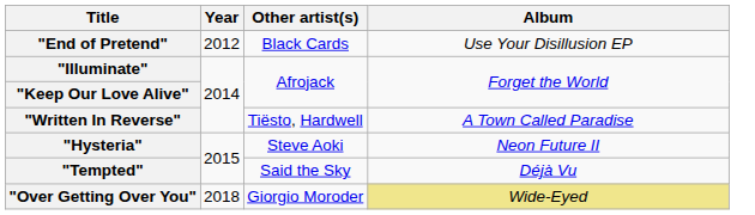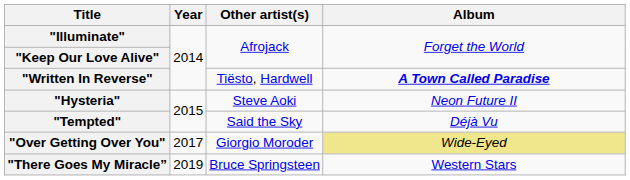 <table class="wikitable plainrowheaders" style="text-align:center;">
 <tr>
 <th scope="col">Title</th>
 <th scope="col">Year</th>
 <th scope="col">Other artist(s)</th>
 <th scope="col" style="width:22em;">Album</th>
-</tr>
-<tr>
-<th scope="row">"End of Pretend"</th>
-<td>2012</td>
-<td><a href='#'>Black Cards</a></td>
-<td><em>Use Your Disillusion EP</em></td>
 </tr>
 <tr>
 <th scope="row">"Illuminate"</th>
 <td rowspan="3">2014</td>
 <td rowspan="2"><a href='#'>Afrojack</a></td>
 <td rowspan="2"><em><a href='#'>Forget the World</a></em></td>
 </tr>
 <tr>
 <th scope="row">"Keep Our Love Alive"</th>
 </tr>
 <tr>
 <th scope="row">"Written In Reverse"</th>
 <td><a href='#'>Tiësto</a>, <a href='#'>Hardwell</a></td>
-<td><em><a href='#'>A Town Called Paradise</a></em></td>
+<td><strong><em><a href='#'>A Town Called Paradise</a></em></strong></td>
 </tr>
 <tr>
 <th scope="row">"Hysteria"</th>
 <td rowspan="2">2015</td>
 <td><a href='#'>Steve Aoki</a></td>
 <td><em><a href='#'>Neon Future II</a></em></td>
 </tr>
 <tr>
 <th scope="row">"Tempted"</th>
 <td><a href='#'>Said the Sky</a></td>
 <td><em><a href='#'>Déjà Vu</a></em></td>
 </tr>
 <tr>
 <th scope="row">"Over Getting Over You"</th>
-<td>2018</td>
+<td>2017</td>
 <td><a href='#'>Giorgio Moroder</a></td>
 <td style="background: khaki;"><em>Wide-Eyed</em></td>
 </tr>
+<tr>
+<th scope="row">"There Goes My Miracle”</th>
+<td>2019</td>
+<td><a href='#'>Bruce Springsteen</a></td>
+<td><a href='#'>Western Stars</a></td>
+</tr>
 </table>
